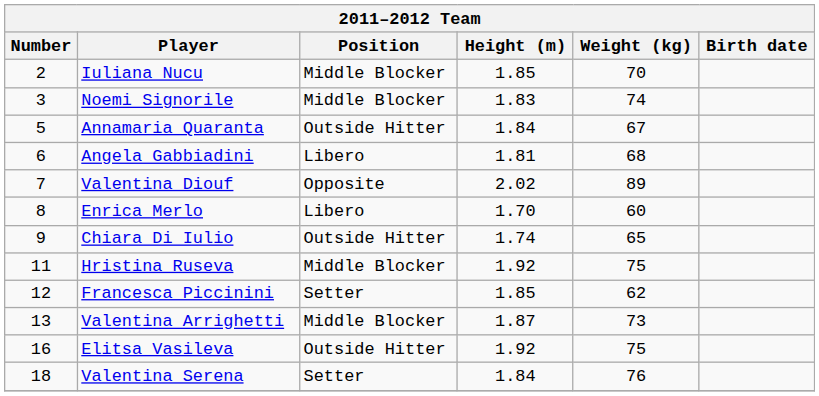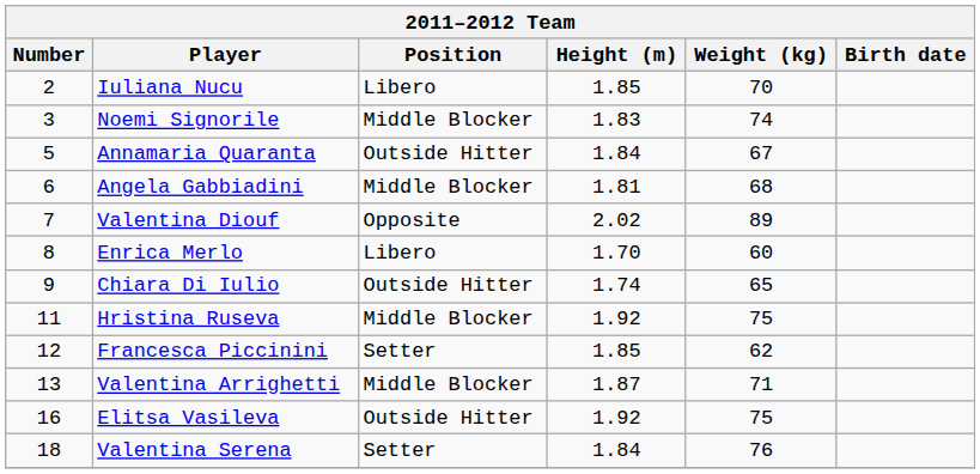 <table class="wikitable" style="width:100%;">
 <tr>
 <th colspan=6><strong>2011–2012 Team</strong></th>
 </tr>
 <tr>
 <th>Number</th>
 <th>Player</th>
 <th>Position</th>
 <th>Height (m)</th>
 <th>Weight (kg)</th>
 <th>Birth date</th>
 </tr>
 <tr>
 <td align=center>2</td>
 <td> <a href='#'>Iuliana Nucu</a></td>
-<td>Middle Blocker</td>
+<td>Libero</td>
 <td align=center>1.85</td>
 <td align=center>70</td>
 <td></td>
 </tr>
 <tr>
 <td align=center>3</td>
 <td> <a href='#'>Noemi Signorile</a></td>
 <td>Middle Blocker</td>
 <td align=center>1.83</td>
 <td align=center>74</td>
 <td></td>
 </tr>
 <tr>
 <td align=center>5</td>
 <td> <a href='#'>Annamaria Quaranta</a></td>
 <td>Outside Hitter</td>
 <td align=center>1.84</td>
 <td align=center>67</td>
 <td></td>
 </tr>
 <tr>
 <td align=center>6</td>
 <td> <a href='#'>Angela Gabbiadini</a></td>
-<td>Libero</td>
+<td>Middle Blocker</td>
 <td align=center>1.81</td>
 <td align=center>68</td>
 <td></td>
 </tr>
 <tr>
 <td align=center>7</td>
 <td> <a href='#'>Valentina Diouf</a></td>
 <td>Opposite</td>
 <td align=center>2.02</td>
 <td align=center>89</td>
 <td></td>
 </tr>
 <tr>
 <td align=center>8</td>
 <td> <a href='#'>Enrica Merlo</a></td>
 <td>Libero</td>
 <td align=center>1.70</td>
 <td align=center>60</td>
 <td></td>
 </tr>
 <tr>
 <td align=center>9</td>
 <td> <a href='#'>Chiara Di Iulio</a></td>
 <td>Outside Hitter</td>
 <td align=center>1.74</td>
 <td align=center>65</td>
 <td></td>
 </tr>
 <tr>
 <td align=center>11</td>
 <td> <a href='#'>Hristina Ruseva</a></td>
 <td>Middle Blocker</td>
 <td align=center>1.92</td>
 <td align=center>75</td>
 <td></td>
 </tr>
 <tr>
 <td align=center>12</td>
 <td> <a href='#'>Francesca Piccinini</a></td>
 <td>Setter</td>
 <td align=center>1.85</td>
 <td align=center>62</td>
 <td></td>
 </tr>
 <tr>
 <td align=center>13</td>
 <td> <a href='#'>Valentina Arrighetti</a></td>
 <td>Middle Blocker</td>
 <td align=center>1.87</td>
-<td align=center>73</td>
+<td align=center>71</td>
 <td></td>
 </tr>
 <tr>
 <td align=center>16</td>
 <td> <a href='#'>Elitsa Vasileva</a></td>
 <td>Outside Hitter</td>
 <td align=center>1.92</td>
 <td align=center>75</td>
 <td></td>
 </tr>
 <tr>
 <td align=center>18</td>
 <td> <a href='#'>Valentina Serena</a></td>
 <td>Setter</td>
 <td align=center>1.84</td>
 <td align=center>76</td>
 <td></td>
 </tr>
 <tr>
 </tr>
 </table>
